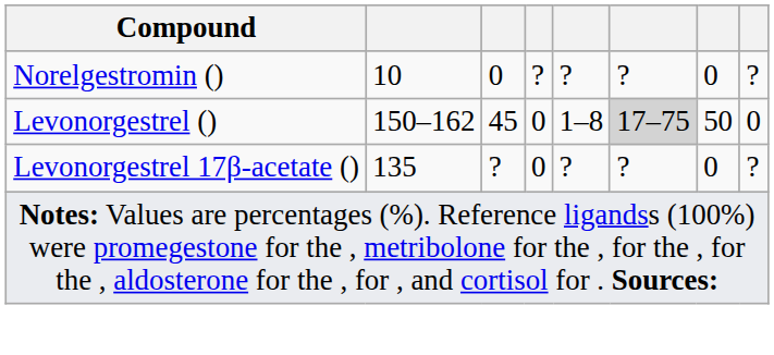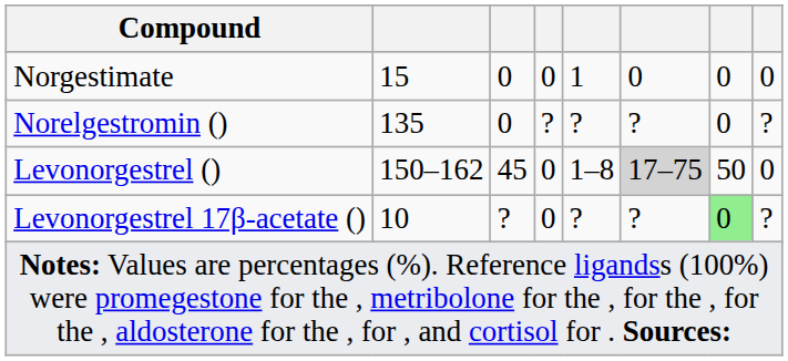 <table class="wikitable mw-collapsible mw-collapsed" style="text-align:left; margin-left:auto; margin-right:auto; border:none;">
 <tr>
 <th>Compound</th>
 <th></th>
 <th></th>
 <th></th>
 <th></th>
 <th></th>
 <th></th>
 <th></th>
 </tr>
 <tr>
+<td>Norgestimate</td>
+<td>15</td>
+<td>0</td>
+<td>0</td>
+<td>1</td>
+<td>0</td>
+<td>0</td>
+<td>0</td>
+</tr>
+<tr>
 <td><a href='#'>Norelgestromin</a> ()</td>
-<td>10</td>
+<td>135</td>
 <td>0</td>
 <td>?</td>
 <td>?</td>
 <td>?</td>
 <td>0</td>
 <td>?</td>
 </tr>
 <tr>
 <td><a href='#'>Levonorgestrel</a> ()</td>
 <td>150–162</td>
 <td>45</td>
 <td>0</td>
 <td>1–8</td>
 <td style="background: lightgrey;">17–75</td>
 <td>50</td>
 <td>0</td>
 </tr>
 <tr>
 <td><a href='#'>Levonorgestrel 17β-acetate</a> ()</td>
-<td>135</td>
+<td>10</td>
 <td>?</td>
 <td>0</td>
 <td>?</td>
 <td>?</td>
-<td>0</td>
+<td style="background: lightgreen;">0</td>
 <td>?</td>
 </tr>
 <tr class="sortbottom">
 <td colspan="8" style="width: 1px; background-color:#eaecf0; text-align: center;"><strong>Notes:</strong> Values are percentages (%). Reference <a href='#'>ligands</a>s (100%) were <a href='#'>promegestone</a> for the , <a href='#'>metribolone</a> for the , <a href='#'></a> for the ,  for the , <a href='#'>aldosterone</a> for the ,  for , and <a href='#'>cortisol</a> for . <strong>Sources:</strong> </td>
 </tr>
 </table>
